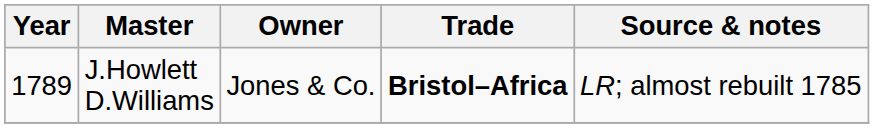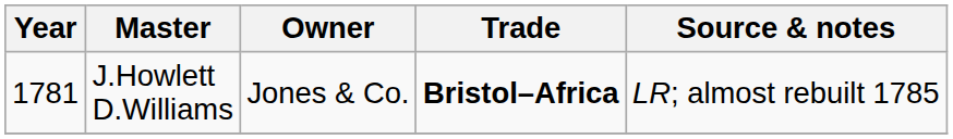 <table class=" wikitable">
 <tr>
 <th>Year</th>
 <th>Master</th>
 <th>Owner</th>
 <th>Trade</th>
 <th>Source & notes</th>
 </tr>
 <tr>
-<td>1789</td>
+<td>1781</td>
 <td>J.Howlett<br>D.Williams</td>
 <td>Jones & Co.</td>
 <td><strong>Bristol–Africa</strong></td>
 <td><em>LR</em>; almost rebuilt 1785</td>
 </tr>
 <tr>
 </tr>
 </table>
